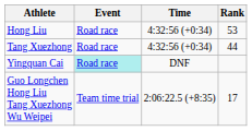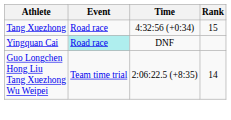 <table class=wikitable style="font-size:90%">
 <tr>
 <th>Athlete</th>
 <th>Event</th>
 <th>Time</th>
 <th>Rank</th>
 </tr>
 <tr>
-<td><a href='#'>Hong Liu</a></td>
-<td><a href='#'>Road race</a></td>
-<td align=center>4:32:56 (+0:34)</td>
-<td align=center>53</td>
-</tr>
-<tr>
 <td><a href='#'>Tang Xuezhong</a></td>
 <td><a href='#'>Road race</a></td>
 <td align=center>4:32:56 (+0:34)</td>
-<td align=center>44</td>
+<td align=center>15</td>
 </tr>
 <tr>
 <td><a href='#'>Yingquan Cai</a></td>
 <td style="background: paleturquoise;"><a href='#'>Road race</a></td>
 <td align=center>DNF</td>
 <td align=center></td>
 </tr>
 <tr>
 <td><a href='#'>Guo Longchen</a> <br> <a href='#'>Hong Liu</a> <br> <a href='#'>Tang Xuezhong</a> <br> <a href='#'>Wu Weipei</a></td>
 <td><a href='#'>Team time trial</a></td>
 <td align=center>2:06:22.5 (+8:35)</td>
-<td align=center>17</td>
+<td align=center>14</td>
 </tr>
 </table>
